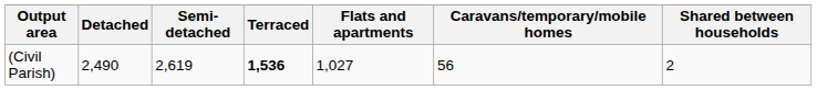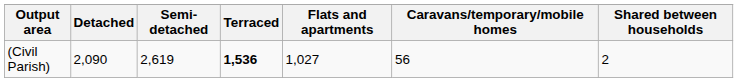 <table class="wikitable">
 <tr>
 </tr>
 <tr>
 <th>Output area</th>
 <th>Detached</th>
 <th>Semi-detached</th>
 <th>Terraced</th>
 <th>Flats and apartments</th>
 <th>Caravans/temporary/mobile homes</th>
 <th>Shared between households</th>
 </tr>
 <tr>
 <td>(Civil Parish)</td>
-<td>2,490</td>
+<td>2,090</td>
 <td>2,619</td>
 <td><strong>1,536</strong></td>
 <td>1,027</td>
 <td>56</td>
 <td>2</td>
 </tr>
 </table>
